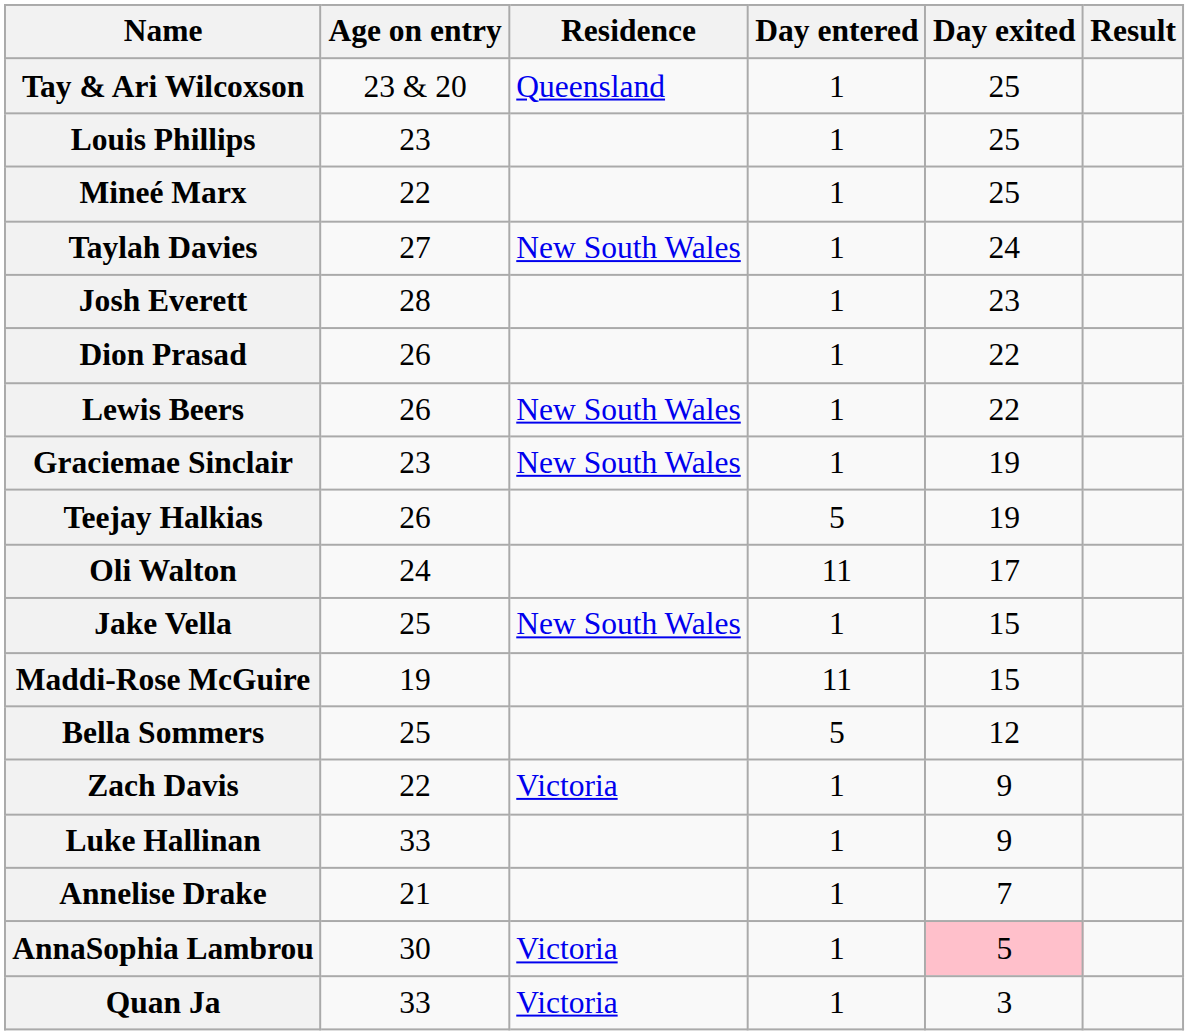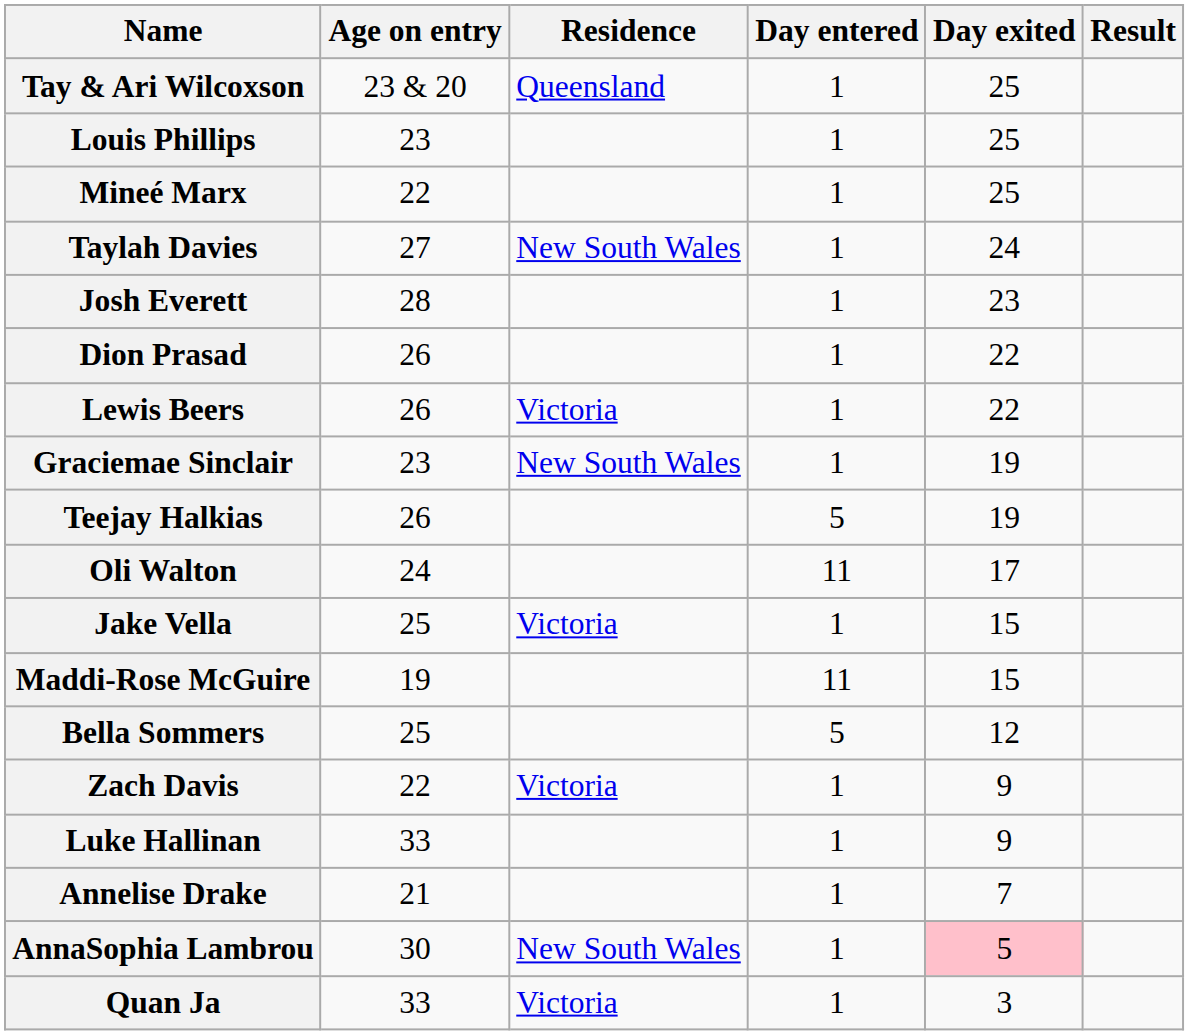 <table class="wikitable sortable" style="text-align:left; line-height:20px; width:auto;">
 <tr>
 <th scope="col">Name</th>
 <th scope="col">Age on entry</th>
 <th scope="col">Residence</th>
 <th scope="col">Day entered</th>
 <th scope="col">Day exited</th>
 <th scope="col">Result</th>
 </tr>
 <tr>
 <th scope="row">Tay & Ari Wilcoxson</th>
 <td align="center">23 & 20</td>
 <td><a href='#'>Queensland</a></td>
 <td align="center">1</td>
 <td align="center">25</td>
 <td></td>
 </tr>
 <tr>
 <th scope="row">Louis Phillips</th>
 <td align="center">23</td>
 <td></td>
 <td align="center">1</td>
 <td align="center">25</td>
 <td></td>
 </tr>
 <tr>
 <th scope="row">Mineé Marx</th>
 <td align="center">22</td>
 <td></td>
 <td align="center">1</td>
 <td align="center">25</td>
 <td></td>
 </tr>
 <tr>
 <th scope="row">Taylah Davies</th>
 <td align="center">27</td>
 <td><a href='#'>New South Wales</a></td>
 <td align="center">1</td>
 <td align="center">24</td>
 <td></td>
 </tr>
 <tr>
 <th scope="row">Josh Everett</th>
 <td align="center">28</td>
 <td></td>
 <td align="center">1</td>
 <td align="center">23</td>
 <td></td>
 </tr>
 <tr>
 <th scope="row">Dion Prasad</th>
 <td align="center">26</td>
 <td></td>
 <td align="center">1</td>
 <td align="center">22</td>
 <td></td>
 </tr>
 <tr>
 <th scope="row">Lewis Beers</th>
 <td align="center">26</td>
-<td><a href='#'>New South Wales</a></td>
+<td><a href='#'>Victoria</a></td>
 <td align="center">1</td>
 <td align="center">22</td>
 <td></td>
 </tr>
 <tr>
 <th scope="row">Graciemae Sinclair</th>
 <td align="center">23</td>
 <td><a href='#'>New South Wales</a></td>
 <td align="center">1</td>
 <td align="center">19</td>
 <td></td>
 </tr>
 <tr>
 <th scope="row">Teejay Halkias</th>
 <td align="center">26</td>
 <td></td>
 <td align="center">5</td>
 <td align="center">19</td>
 <td></td>
 </tr>
 <tr>
 <th scope="row">Oli Walton</th>
 <td align="center">24</td>
 <td></td>
 <td align="center">11</td>
 <td align="center">17</td>
 <td></td>
 </tr>
 <tr>
 <th scope="row">Jake Vella</th>
 <td align="center">25</td>
-<td><a href='#'>New South Wales</a></td>
+<td><a href='#'>Victoria</a></td>
 <td align="center">1</td>
 <td align="center">15</td>
 <td></td>
 </tr>
 <tr>
 <th scope="row">Maddi-Rose McGuire</th>
 <td align="center">19</td>
 <td></td>
 <td align="center">11</td>
 <td align="center">15</td>
 <td></td>
 </tr>
 <tr>
 <th scope="row">Bella Sommers</th>
 <td align="center">25</td>
 <td></td>
 <td align="center">5</td>
 <td align="center">12</td>
 <td></td>
 </tr>
 <tr>
 <th scope="row">Zach Davis</th>
 <td align="center">22</td>
 <td><a href='#'>Victoria</a></td>
 <td align="center">1</td>
 <td align="center">9</td>
 <td></td>
 </tr>
 <tr>
 <th scope="row">Luke Hallinan</th>
 <td align="center">33</td>
 <td></td>
 <td align="center">1</td>
 <td align="center">9</td>
 <td></td>
 </tr>
 <tr>
 <th scope="row">Annelise Drake</th>
 <td align="center">21</td>
 <td></td>
 <td align="center">1</td>
 <td align="center">7</td>
 <td></td>
 </tr>
 <tr>
 <th scope="row">AnnaSophia Lambrou</th>
 <td align="center">30</td>
-<td><a href='#'>Victoria</a></td>
+<td><a href='#'>New South Wales</a></td>
 <td align="center">1</td>
 <td align="center" style="background: pink;">5</td>
 <td></td>
 </tr>
 <tr>
 <th scope="row">Quan Ja</th>
 <td align="center">33</td>
 <td><a href='#'>Victoria</a></td>
 <td align="center">1</td>
 <td align="center">3</td>
 <td></td>
 </tr>
 </table>
